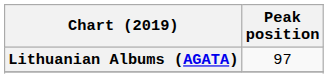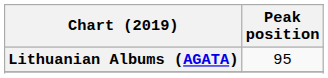 <table class="wikitable plainrowheaders" style="text-align:center">
 <tr>
 <th scope="col">Chart (2019)</th>
 <th scope="col">Peak<br>position</th>
 </tr>
 <tr>
 <th scope="row">Lithuanian Albums (<a href='#'>AGATA</a>)</th>
-<td>97</td>
+<td>95</td>
 </tr>
 <tr>
 </tr>
 <tr>
 </tr>
 </table>
